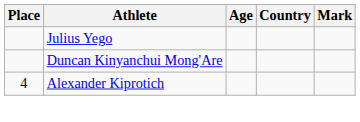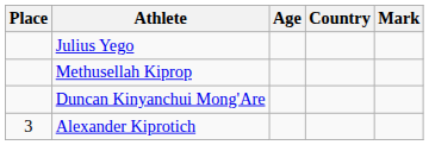 <table class="wikitable mw-datatable sortable">
 <tr>
 <th>Place</th>
 <th>Athlete</th>
 <th>Age</th>
 <th>Country</th>
 <th>Mark</th>
 </tr>
 <tr>
 <td align=center></td>
 <td><a href='#'>Julius Yego</a></td>
 <td></td>
 <td></td>
 <td></td>
 </tr>
 <tr>
 <td align=center></td>
+<td><a href='#'>Methusellah Kiprop</a></td>
+<td></td>
+<td></td>
+<td></td>
+</tr>
+<tr>
+<td align=center></td>
 <td><a href='#'>Duncan Kinyanchui Mong'Are</a></td>
 <td></td>
 <td></td>
 <td></td>
 </tr>
 <tr>
-<td align=center>4</td>
+<td align=center>3</td>
 <td><a href='#'>Alexander Kiprotich</a></td>
 <td></td>
 <td></td>
 <td></td>
 </tr>
 </table>
